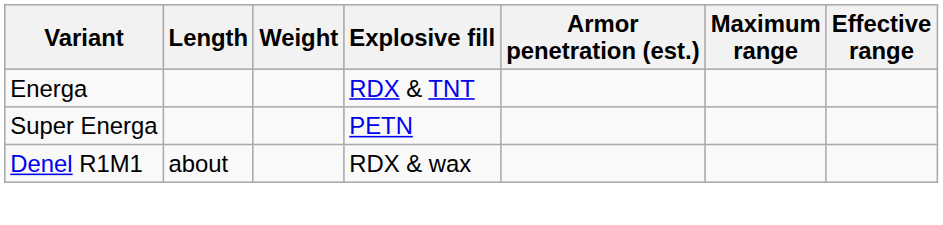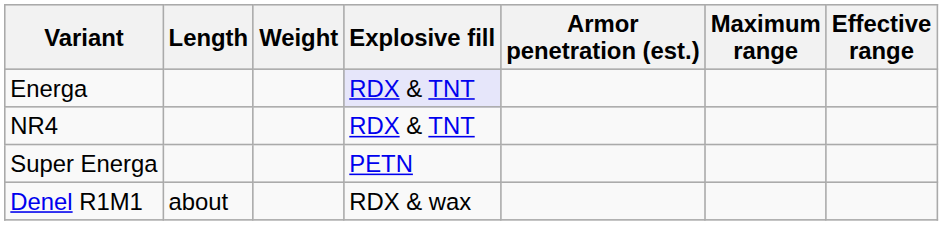 <table class="wikitable" style="font-size:95%;">
 <tr>
 <th>Variant</th>
 <th>Length</th>
 <th>Weight</th>
 <th>Explosive fill</th>
 <th>Armor <br> penetration (est.)</th>
 <th>Maximum <br> range</th>
 <th>Effective <br> range</th>
 </tr>
 <tr>
 <td>Energa</td>
+<td></td>
+<td></td>
+<td style="background: lavender;"> <a href='#'>RDX</a> & <a href='#'>TNT</a></td>
+<td></td>
+<td></td>
+<td></td>
+</tr>
+<tr>
+<td>NR4</td>
 <td></td>
 <td></td>
 <td> <a href='#'>RDX</a> & <a href='#'>TNT</a></td>
 <td></td>
 <td></td>
 <td></td>
 </tr>
 <tr>
 <td>Super Energa</td>
 <td></td>
 <td></td>
 <td> <a href='#'>PETN</a></td>
 <td></td>
 <td></td>
 <td></td>
 </tr>
 <tr>
 <td><a href='#'>Denel</a> R1M1</td>
 <td>about </td>
 <td></td>
 <td>RDX & wax</td>
 <td></td>
 <td></td>
 <td></td>
 </tr>
 </table>
